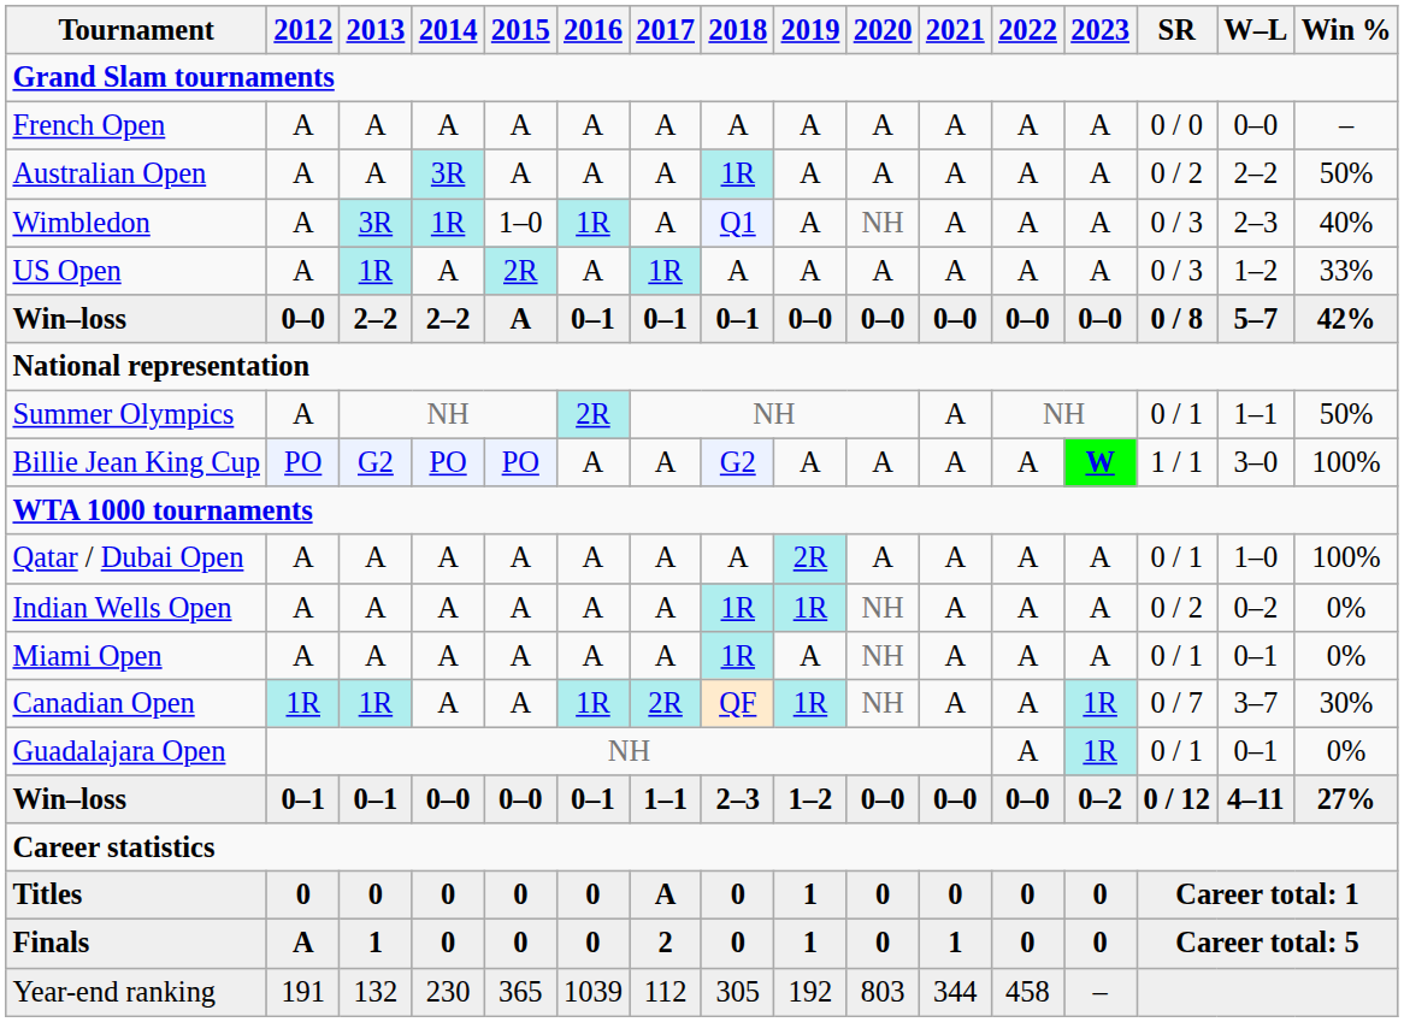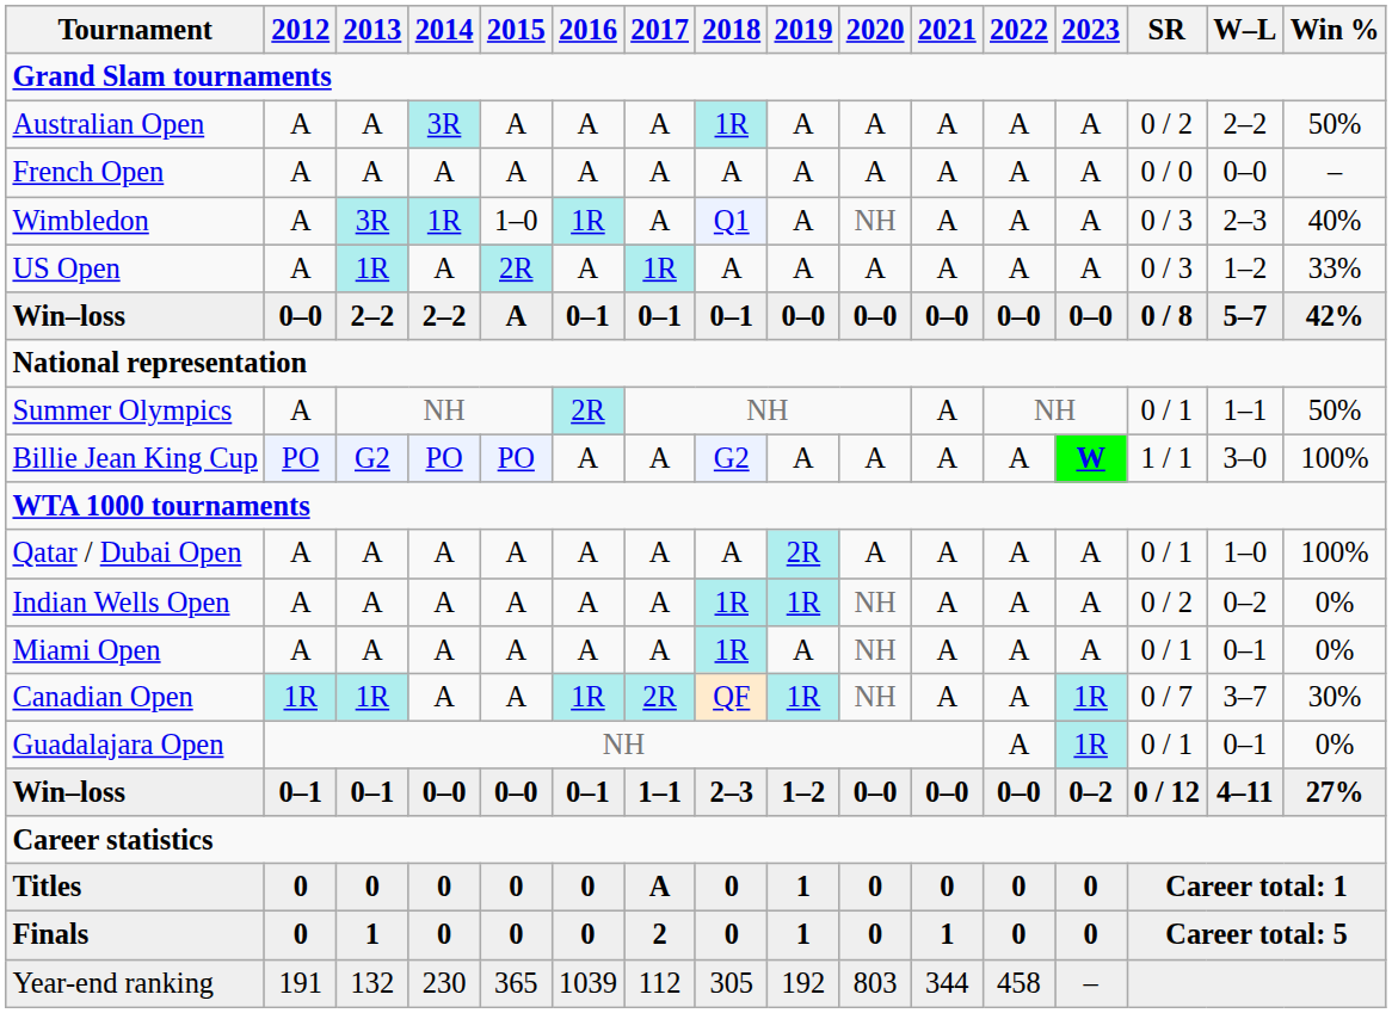 <table class="wikitable nowrap" style="text-align:center; font-size:96%">
 <tr>
 <th>Tournament</th>
 <th><a href='#'>2012</a></th>
 <th><a href='#'>2013</a></th>
 <th><a href='#'>2014</a></th>
 <th><a href='#'>2015</a></th>
 <th><a href='#'>2016</a></th>
 <th><a href='#'>2017</a></th>
 <th><a href='#'>2018</a></th>
 <th><a href='#'>2019</a></th>
 <th><a href='#'>2020</a></th>
 <th><a href='#'>2021</a></th>
 <th><a href='#'>2022</a></th>
 <th><a href='#'>2023</a></th>
 <th>SR</th>
 <th>W–L</th>
 <th>Win %</th>
 </tr>
 <tr>
 <td colspan="16" style="text-align:left;"><strong><a href='#'>Grand Slam tournaments</a></strong></td>
 </tr>
 <tr>
+<td style="text-align:left;"><a href='#'>Australian Open</a></td>
+<td>A</td>
+<td>A</td>
+<td style="background:#afeeee;"><a href='#'>3R</a></td>
+<td>A</td>
+<td>A</td>
+<td>A</td>
+<td style="background:#afeeee;"><a href='#'>1R</a></td>
+<td>A</td>
+<td>A</td>
+<td>A</td>
+<td>A</td>
+<td>A</td>
+<td>0 / 2</td>
+<td>2–2</td>
+<td>50%</td>
+</tr>
+<tr>
 <td style="text-align:left;"><a href='#'>French Open</a></td>
 <td>A</td>
 <td>A</td>
 <td>A</td>
 <td>A</td>
 <td>A</td>
 <td>A</td>
 <td>A</td>
 <td>A</td>
 <td>A</td>
 <td>A</td>
 <td>A</td>
 <td>A</td>
 <td>0 / 0</td>
 <td>0–0</td>
 <td>–</td>
-</tr>
-<tr>
-<td style="text-align:left;"><a href='#'>Australian Open</a></td>
-<td>A</td>
-<td>A</td>
-<td style="background:#afeeee;"><a href='#'>3R</a></td>
-<td>A</td>
-<td>A</td>
-<td>A</td>
-<td style="background:#afeeee;"><a href='#'>1R</a></td>
-<td>A</td>
-<td>A</td>
-<td>A</td>
-<td>A</td>
-<td>A</td>
-<td>0 / 2</td>
-<td>2–2</td>
-<td>50%</td>
 </tr>
 <tr>
 <td style="text-align:left;"><a href='#'>Wimbledon</a></td>
 <td>A</td>
 <td style="background:#afeeee;"><a href='#'>3R</a></td>
 <td style="background:#afeeee;"><a href='#'>1R</a></td>
 <td>1–0</td>
 <td style="background:#afeeee;"><a href='#'>1R</a></td>
 <td>A</td>
 <td style="background:#ecf2ff;"><a href='#'>Q1</a></td>
 <td>A</td>
 <td style="color:#767676;">NH</td>
 <td>A</td>
 <td>A</td>
 <td>A</td>
 <td>0 / 3</td>
 <td>2–3</td>
 <td>40%</td>
 </tr>
 <tr>
 <td style="text-align:left;"><a href='#'>US Open</a></td>
 <td>A</td>
 <td style="background:#afeeee;"><a href='#'>1R</a></td>
 <td>A</td>
 <td style="background:#afeeee;"><a href='#'>2R</a></td>
 <td>A</td>
 <td style="background:#afeeee;"><a href='#'>1R</a></td>
 <td>A</td>
 <td>A</td>
 <td>A</td>
 <td>A</td>
 <td>A</td>
 <td>A</td>
 <td>0 / 3</td>
 <td>1–2</td>
 <td>33%</td>
 </tr>
 <tr style="font-weight:bold; background:#efefef;">
 <td style="text-align:left;">Win–loss</td>
 <td>0–0</td>
 <td>2–2</td>
 <td>2–2</td>
 <td>A</td>
 <td>0–1</td>
 <td>0–1</td>
 <td>0–1</td>
 <td>0–0</td>
 <td>0–0</td>
 <td>0–0</td>
 <td>0–0</td>
 <td>0–0</td>
 <td>0 / 8</td>
 <td>5–7</td>
 <td>42%</td>
 </tr>
 <tr>
 <td colspan="16" style="text-align:left;"><strong>National representation</strong></td>
 </tr>
 <tr>
 <td style="text-align:left;"><a href='#'>Summer Olympics</a></td>
 <td>A</td>
 <td colspan="3" style="color:#767676;">NH</td>
 <td style="background:#afeeee;"><a href='#'>2R</a></td>
 <td colspan="4" style="color:#767676;">NH</td>
 <td>A</td>
 <td colspan="2" style="color:#767676;">NH</td>
 <td>0 / 1</td>
 <td>1–1</td>
 <td>50%</td>
 </tr>
 <tr>
 <td style="text-align:left;"><a href='#'>Billie Jean King Cup</a></td>
 <td style="background:#ecf2ff;"><a href='#'>PO</a></td>
 <td style="background:#ecf2ff;"><a href='#'>G2</a></td>
 <td style="background:#ecf2ff;"><a href='#'>PO</a></td>
 <td style="background:#ecf2ff;"><a href='#'>PO</a></td>
 <td>A</td>
 <td>A</td>
 <td style="background:#ecf2ff;"><a href='#'>G2</a></td>
 <td>A</td>
 <td>A</td>
 <td>A</td>
 <td>A</td>
 <td style="background:lime;"><a href='#'><strong>W</strong></a></td>
 <td>1 / 1</td>
 <td>3–0</td>
 <td>100%</td>
 </tr>
 <tr>
 <td colspan="16" style="text-align:left;"><strong><a href='#'>WTA 1000 tournaments</a></strong></td>
 </tr>
 <tr>
 <td style="text-align:left;"><a href='#'>Qatar</a> / <a href='#'>Dubai Open</a></td>
 <td>A</td>
 <td>A</td>
 <td>A</td>
 <td>A</td>
 <td>A</td>
 <td>A</td>
 <td>A</td>
 <td style="background:#afeeee;"><a href='#'>2R</a></td>
 <td>A</td>
 <td>A</td>
 <td>A</td>
 <td>A</td>
 <td>0 / 1</td>
 <td>1–0</td>
 <td>100%</td>
 </tr>
 <tr>
 <td style="text-align:left;"><a href='#'>Indian Wells Open</a></td>
 <td>A</td>
 <td>A</td>
 <td>A</td>
 <td>A</td>
 <td>A</td>
 <td>A</td>
 <td style="background:#afeeee;"><a href='#'>1R</a></td>
 <td style="background:#afeeee;"><a href='#'>1R</a></td>
 <td style="color:#767676;">NH</td>
 <td>A</td>
 <td>A</td>
 <td>A</td>
 <td>0 / 2</td>
 <td>0–2</td>
 <td>0%</td>
 </tr>
 <tr>
 <td style="text-align:left;"><a href='#'>Miami Open</a></td>
 <td>A</td>
 <td>A</td>
 <td>A</td>
 <td>A</td>
 <td>A</td>
 <td>A</td>
 <td style="background:#afeeee;"><a href='#'>1R</a></td>
 <td>A</td>
 <td style="color:#767676;">NH</td>
 <td>A</td>
 <td>A</td>
 <td>A</td>
 <td>0 / 1</td>
 <td>0–1</td>
 <td>0%</td>
 </tr>
 <tr>
 <td style="text-align:left;"><a href='#'>Canadian Open</a></td>
 <td style="background:#afeeee;"><a href='#'>1R</a></td>
 <td style="background:#afeeee;"><a href='#'>1R</a></td>
 <td>A</td>
 <td>A</td>
 <td style="background:#afeeee;"><a href='#'>1R</a></td>
 <td style="background:#afeeee;"><a href='#'>2R</a></td>
 <td style="background:#ffebcd;"><a href='#'>QF</a></td>
 <td style="background:#afeeee;"><a href='#'>1R</a></td>
 <td style="color:#767676;">NH</td>
 <td>A</td>
 <td>A</td>
 <td style="background:#afeeee;"><a href='#'>1R</a></td>
 <td>0 / 7</td>
 <td>3–7</td>
 <td>30%</td>
 </tr>
 <tr>
 <td align=left><a href='#'>Guadalajara Open</a></td>
 <td colspan=10 style=color:#767676>NH</td>
 <td>A</td>
 <td style="background:#afeeee;"><a href='#'>1R</a></td>
 <td>0 / 1</td>
 <td>0–1</td>
 <td>0%</td>
 </tr>
 <tr style="font-weight:bold; background:#efefef;">
 <td style="text-align:left;">Win–loss</td>
 <td>0–1</td>
 <td>0–1</td>
 <td>0–0</td>
 <td>0–0</td>
 <td>0–1</td>
 <td>1–1</td>
 <td>2–3</td>
 <td>1–2</td>
 <td>0–0</td>
 <td>0–0</td>
 <td>0–0</td>
 <td>0–2</td>
 <td>0 / 12</td>
 <td>4–11</td>
 <td>27%</td>
 </tr>
 <tr>
 <td colspan="16" style="text-align:left;"><strong>Career statistics</strong></td>
 </tr>
 <tr style=font-weight:bold;background:#efefef>
 <td style="text-align:left;">Titles</td>
 <td>0</td>
 <td>0</td>
 <td>0</td>
 <td>0</td>
 <td>0</td>
 <td>A</td>
 <td>0</td>
 <td>1</td>
 <td>0</td>
 <td>0</td>
 <td>0</td>
 <td>0</td>
 <td colspan="3">Career total: 1</td>
 </tr>
 <tr style=font-weight:bold;background:#efefef>
 <td style="text-align:left;">Finals</td>
-<td>A</td>
+<td>0</td>
 <td>1</td>
 <td>0</td>
 <td>0</td>
 <td>0</td>
 <td>2</td>
 <td>0</td>
 <td>1</td>
 <td>0</td>
 <td>1</td>
 <td>0</td>
 <td>0</td>
 <td colspan="3">Career total: 5</td>
 </tr>
 <tr style="background:#efefef;">
 <td style="text-align:left;">Year-end ranking</td>
 <td>191</td>
 <td>132</td>
 <td>230</td>
 <td>365</td>
 <td>1039</td>
 <td>112</td>
 <td>305</td>
 <td>192</td>
 <td>803</td>
 <td>344</td>
 <td>458</td>
 <td>–</td>
 <td colspan=3></td>
 </tr>
 </table>
